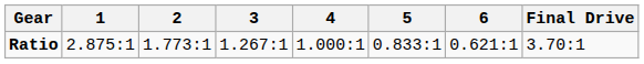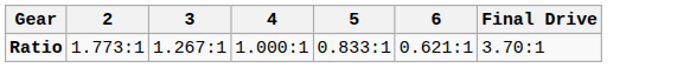 <table class=wikitable>
 <tr>
 <th>Gear</th>
-<th>1</th>
 <th>2</th>
 <th>3</th>
 <th>4</th>
 <th>5</th>
 <th>6</th>
 <th>Final Drive</th>
 </tr>
 <tr>
 <td><strong>Ratio</strong></td>
-<td>2.875:1</td>
 <td>1.773:1</td>
 <td>1.267:1</td>
 <td>1.000:1</td>
 <td>0.833:1</td>
 <td>0.621:1</td>
 <td>3.70:1</td>
 </tr>
 </table>
